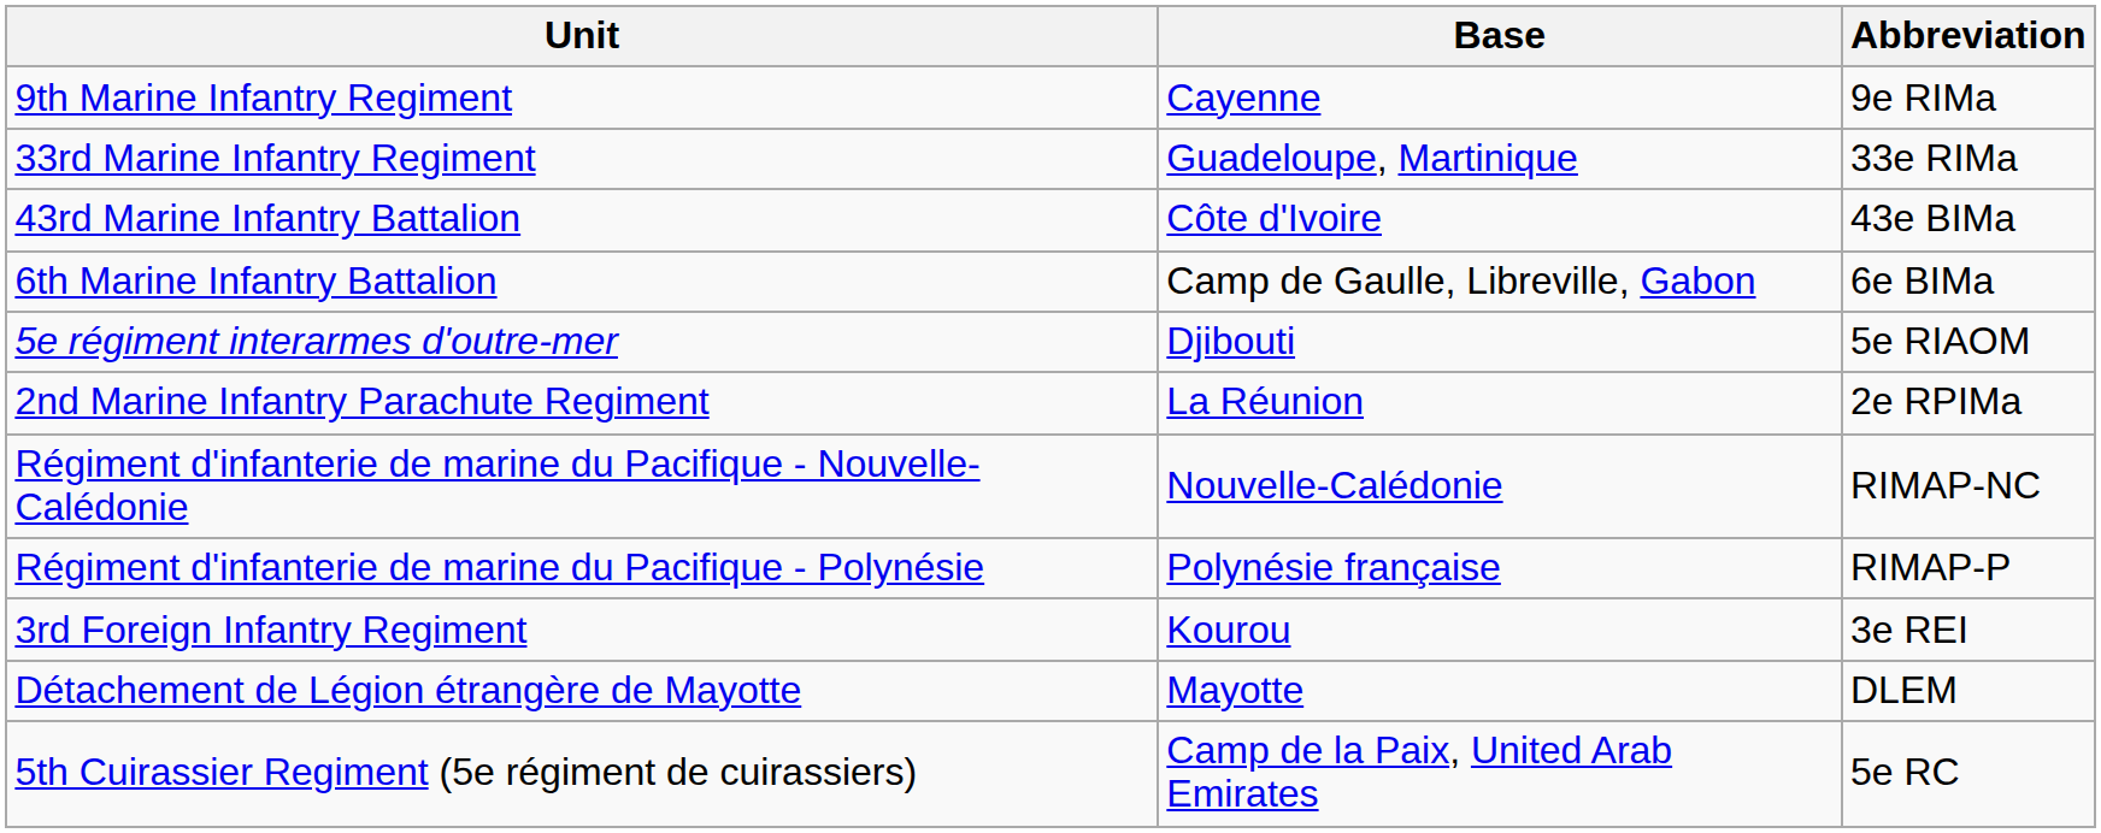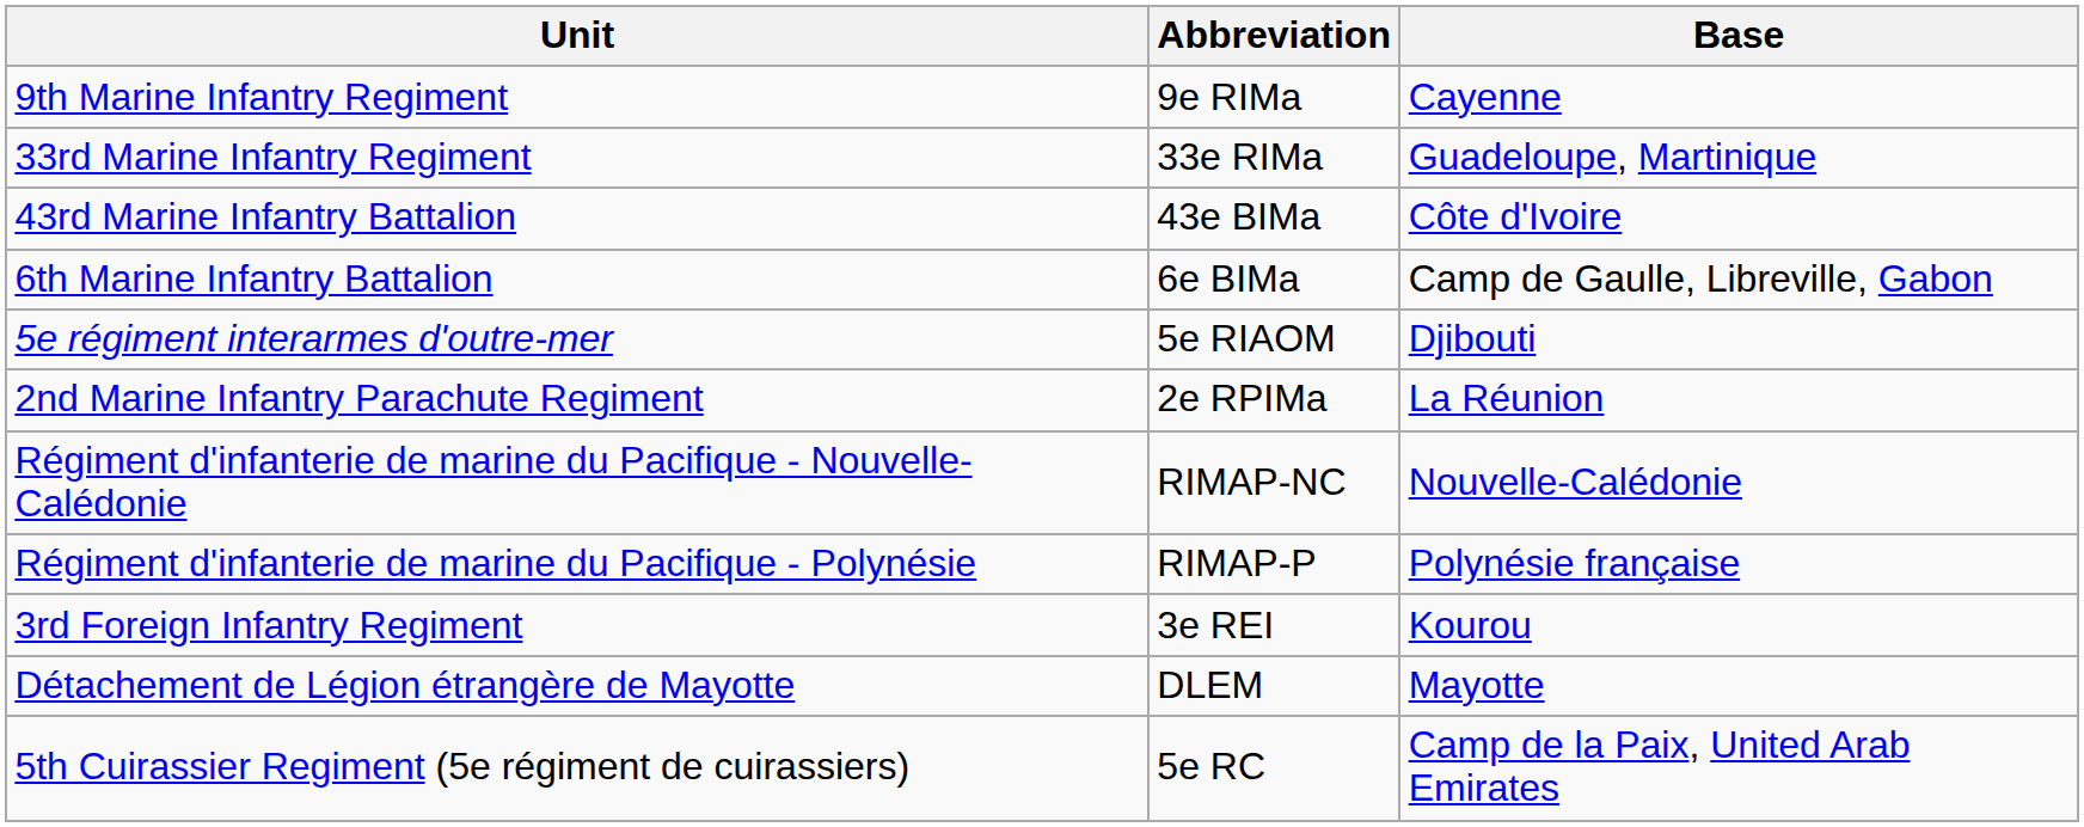 <table class="wikitable">
 <tr>
 <th>Unit</th>
+<th>Abbreviation</th>
 <th>Base</th>
-<th>Abbreviation</th>
 </tr>
 <tr>
 <td><a href='#'>9th Marine Infantry Regiment</a></td>
+<td>9e RIMa</td>
 <td><a href='#'>Cayenne</a></td>
-<td>9e RIMa</td>
 </tr>
 <tr>
 <td><a href='#'>33rd Marine Infantry Regiment</a></td>
+<td>33e RIMa</td>
 <td><a href='#'>Guadeloupe</a>, <a href='#'>Martinique</a></td>
-<td>33e RIMa</td>
 </tr>
 <tr>
 <td><a href='#'>43rd Marine Infantry Battalion</a></td>
+<td>43e BIMa</td>
 <td><a href='#'>Côte d'Ivoire</a></td>
-<td>43e BIMa</td>
 </tr>
 <tr>
 <td><a href='#'>6th Marine Infantry Battalion</a></td>
+<td>6e BIMa</td>
 <td>Camp de Gaulle, Libreville, <a href='#'>Gabon</a></td>
-<td>6e BIMa</td>
 </tr>
 <tr>
 <td><a href='#'><em>5e régiment interarmes d'outre-mer</em></a></td>
+<td>5e RIAOM</td>
 <td><a href='#'>Djibouti</a></td>
-<td>5e RIAOM</td>
 </tr>
 <tr>
 <td><a href='#'>2nd Marine Infantry Parachute Regiment</a></td>
+<td>2e RPIMa</td>
 <td><a href='#'>La Réunion</a></td>
-<td>2e RPIMa</td>
 </tr>
 <tr>
 <td><a href='#'>Régiment d'infanterie de marine du Pacifique - Nouvelle-Calédonie</a></td>
+<td>RIMAP-NC</td>
 <td><a href='#'>Nouvelle-Calédonie</a></td>
-<td>RIMAP-NC</td>
 </tr>
 <tr>
 <td><a href='#'>Régiment d'infanterie de marine du Pacifique - Polynésie</a></td>
+<td>RIMAP-P</td>
 <td><a href='#'>Polynésie française</a></td>
-<td>RIMAP-P</td>
 </tr>
 <tr>
 <td><a href='#'>3rd Foreign Infantry Regiment</a></td>
+<td>3e REI</td>
 <td><a href='#'>Kourou</a></td>
-<td>3e REI</td>
 </tr>
 <tr>
 <td><a href='#'>Détachement de Légion étrangère de Mayotte</a></td>
+<td>DLEM</td>
 <td><a href='#'>Mayotte</a></td>
-<td>DLEM</td>
 </tr>
 <tr>
 <td><a href='#'>5th Cuirassier Regiment</a> (5e régiment de cuirassiers)</td>
+<td>5e RC</td>
 <td><a href='#'>Camp de la Paix</a>, <a href='#'>United Arab Emirates</a></td>
-<td>5e RC</td>
 </tr>
 </table>
